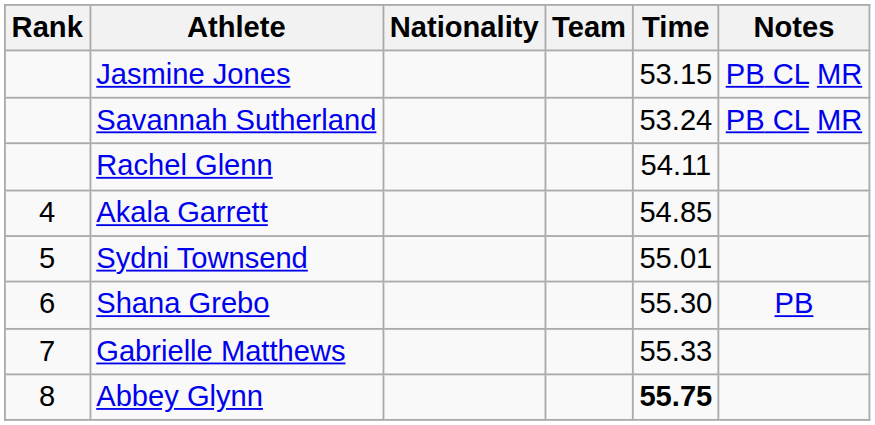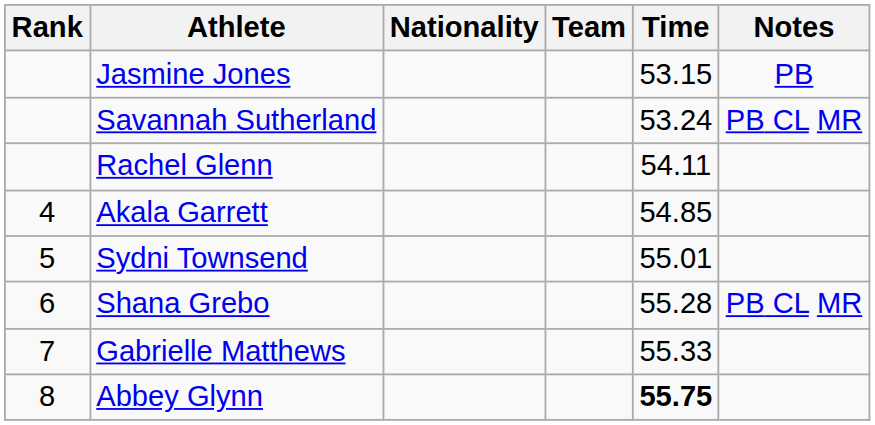 <table class="wikitable sortable plainrowheaders" style="text-align:center">
 <tr>
 <th scope="col">Rank</th>
 <th scope="col">Athlete</th>
 <th scope="col">Nationality</th>
 <th scope="col">Team</th>
 <th scope="col">Time</th>
 <th scope="col">Notes</th>
 </tr>
 <tr>
 <td></td>
 <td align=left><a href='#'>Jasmine Jones</a></td>
 <td align=left></td>
 <td></td>
 <td>53.15</td>
-<td><a href='#'><abbr>PB</abbr> CL</a> <a href='#'>MR</a></td>
+<td><a href='#'><abbr>PB</abbr></a></td>
 </tr>
 <tr>
 <td></td>
 <td align=left><a href='#'>Savannah Sutherland</a></td>
 <td align=left></td>
 <td></td>
 <td>53.24</td>
 <td><a href='#'><abbr>PB</abbr> CL</a> <a href='#'>MR</a></td>
 </tr>
 <tr>
 <td></td>
 <td align=left><a href='#'>Rachel Glenn</a></td>
 <td align=left></td>
 <td></td>
 <td>54.11</td>
 <td></td>
 </tr>
 <tr>
 <td>4</td>
 <td align=left><a href='#'>Akala Garrett</a></td>
 <td align=left></td>
 <td></td>
 <td>54.85</td>
 <td></td>
 </tr>
 <tr>
 <td>5</td>
 <td align=left><a href='#'>Sydni Townsend</a></td>
 <td align=left></td>
 <td></td>
 <td>55.01</td>
 <td></td>
 </tr>
 <tr>
 <td>6</td>
 <td align=left><a href='#'>Shana Grebo</a></td>
 <td align=left></td>
 <td></td>
-<td>55.30</td>
-<td><a href='#'><abbr>PB</abbr></a></td>
+<td>55.28</td>
+<td><a href='#'><abbr>PB</abbr> CL</a> <a href='#'>MR</a></td>
 </tr>
 <tr>
 <td>7</td>
 <td align=left><a href='#'>Gabrielle Matthews</a></td>
 <td align=left></td>
 <td></td>
 <td>55.33</td>
 <td></td>
 </tr>
 <tr>
 <td>8</td>
 <td align=left><a href='#'>Abbey Glynn</a></td>
 <td align=left></td>
 <td></td>
 <td><strong>55.75</strong></td>
 <td></td>
 </tr>
 </table>
